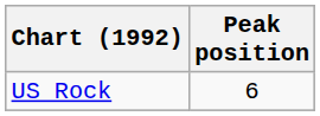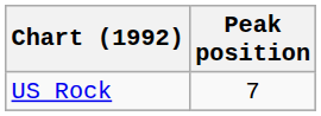 <table class="wikitable">
 <tr>
 <th>Chart (1992)</th>
 <th>Peak<br>position</th>
 </tr>
 <tr>
 <td><a href='#'>US Rock</a></td>
-<td align="center">6</td>
+<td align="center">7</td>
 </tr>
 </table>
